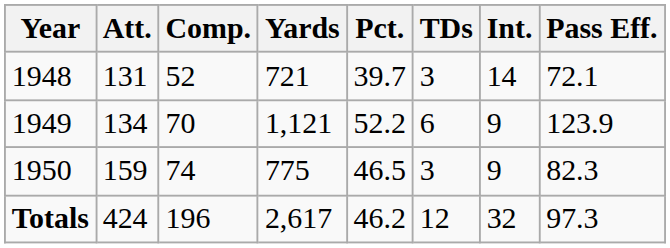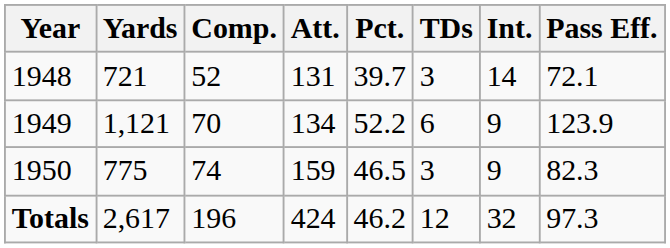 <table class="wikitable">
 <tr>
 <th>Year</th>
+<th>Yards</th>
+<th>Comp.</th>
 <th>Att.</th>
-<th>Comp.</th>
-<th>Yards</th>
 <th>Pct.</th>
 <th>TDs</th>
 <th>Int.</th>
 <th>Pass Eff.</th>
 </tr>
 <tr>
 <td>1948</td>
+<td>721</td>
+<td>52</td>
 <td>131</td>
-<td>52</td>
-<td>721</td>
 <td>39.7</td>
 <td>3</td>
 <td>14</td>
 <td>72.1</td>
 </tr>
 <tr>
 <td>1949</td>
+<td>1,121</td>
+<td>70</td>
 <td>134</td>
-<td>70</td>
-<td>1,121</td>
 <td>52.2</td>
 <td>6</td>
 <td>9</td>
 <td>123.9</td>
 </tr>
 <tr>
 <td>1950</td>
+<td>775</td>
+<td>74</td>
 <td>159</td>
-<td>74</td>
-<td>775</td>
 <td>46.5</td>
 <td>3</td>
 <td>9</td>
 <td>82.3</td>
 </tr>
 <tr>
 <td><strong>Totals</strong></td>
+<td>2,617</td>
+<td>196</td>
 <td>424</td>
-<td>196</td>
-<td>2,617</td>
 <td>46.2</td>
 <td>12</td>
 <td>32</td>
 <td>97.3</td>
 </tr>
 </table>
